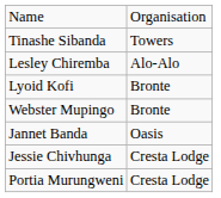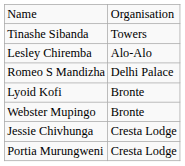 <table class="wikitable">
 <tr>
 <td>Name</td>
 <td>Organisation</td>
 </tr>
 <tr>
 <td>Tinashe Sibanda</td>
 <td>Towers</td>
 </tr>
 <tr>
 <td>Lesley Chiremba</td>
 <td>Alo-Alo</td>
 </tr>
 <tr>
+<td>Romeo S Mandizha</td>
+<td>Delhi Palace</td>
+</tr>
+<tr>
 <td>Lyoid Kofi</td>
 <td>Bronte</td>
 </tr>
 <tr>
 <td>Webster Mupingo</td>
 <td>Bronte</td>
-</tr>
-<tr>
-<td>Jannet Banda</td>
-<td>Oasis</td>
 </tr>
 <tr>
 <td>Jessie Chivhunga</td>
 <td>Cresta Lodge</td>
 </tr>
 <tr>
 <td>Portia Murungweni</td>
 <td>Cresta Lodge</td>
 </tr>
 </table>
